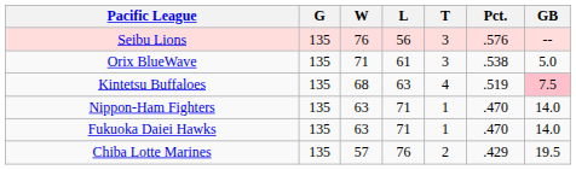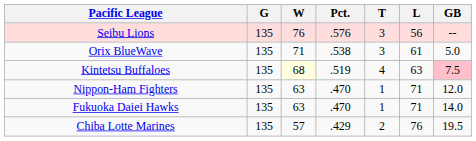 <table class="wikitable"  style="width:50%; text-align:center;">
 <tr>
 <th style="width:35%;"><a href='#'>Pacific League</a></th>
 <th style="width:5%;">G</th>
 <th style="width:5%;">W</th>
+<th style="width:7%;">Pct.</th>
+<th style="width:5%;">T</th>
 <th style="width:5%;">L</th>
-<th style="width:5%;">T</th>
-<th style="width:7%;">Pct.</th>
 <th style="width:5%;">GB</th>
 </tr>
 <tr style="background:#fdd;">
 <td><a href='#'>Seibu Lions</a></td>
 <td>135</td>
 <td>76</td>
+<td>.576</td>
+<td>3</td>
 <td>56</td>
-<td>3</td>
-<td>.576</td>
 <td>--</td>
 </tr>
 <tr align=center>
 <td><a href='#'>Orix BlueWave</a></td>
 <td>135</td>
 <td>71</td>
+<td>.538</td>
+<td>3</td>
 <td>61</td>
-<td>3</td>
-<td>.538</td>
 <td>5.0</td>
 </tr>
 <tr align=center>
 <td><a href='#'>Kintetsu Buffaloes</a></td>
 <td>135</td>
-<td>68</td>
+<td style="background: lightyellow;">68</td>
+<td>.519</td>
+<td>4</td>
 <td>63</td>
-<td>4</td>
-<td>.519</td>
 <td style="background: pink;">7.5</td>
 </tr>
 <tr align=center>
 <td><a href='#'>Nippon-Ham Fighters</a></td>
 <td>135</td>
 <td>63</td>
+<td>.470</td>
+<td>1</td>
 <td>71</td>
-<td>1</td>
-<td>.470</td>
-<td>14.0</td>
+<td>12.0</td>
 </tr>
 <tr align=center>
 <td><a href='#'>Fukuoka Daiei Hawks</a></td>
 <td>135</td>
 <td>63</td>
+<td>.470</td>
+<td>1</td>
 <td>71</td>
-<td>1</td>
-<td>.470</td>
 <td>14.0</td>
 </tr>
 <tr align=center>
 <td><a href='#'>Chiba Lotte Marines</a></td>
 <td>135</td>
 <td>57</td>
+<td>.429</td>
+<td>2</td>
 <td>76</td>
-<td>2</td>
-<td>.429</td>
 <td>19.5</td>
 </tr>
 </table>
